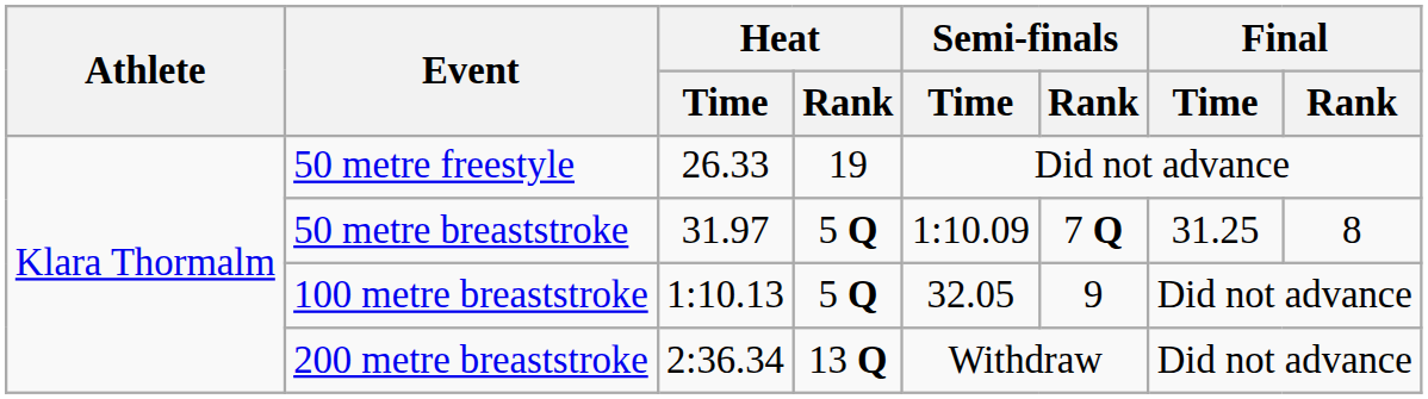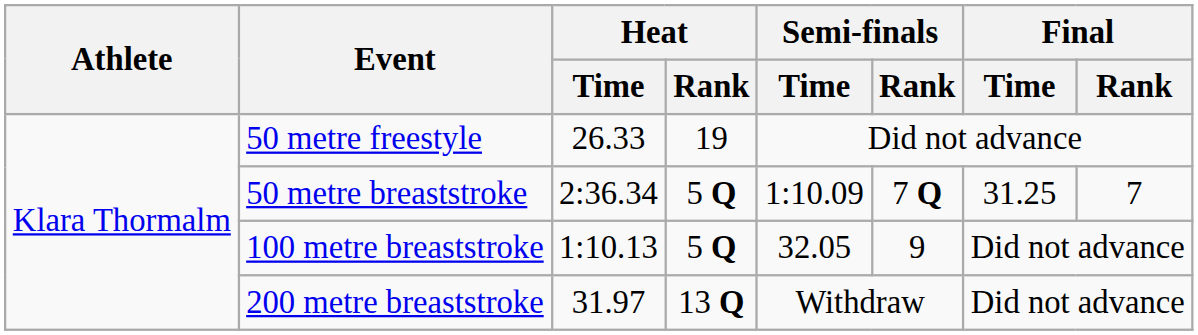 <table class="wikitable" style="font-size:90%; text-align:center">
 <tr>
 <th rowspan="2">Athlete</th>
 <th rowspan="2">Event</th>
 <th colspan="2">Heat</th>
 <th colspan="2">Semi-finals</th>
 <th colspan="2">Final</th>
 </tr>
 <tr>
 <th>Time</th>
 <th>Rank</th>
 <th>Time</th>
 <th>Rank</th>
 <th>Time</th>
 <th>Rank</th>
 </tr>
 <tr>
 <td align="left" rowspan=4><a href='#'>Klara Thormalm</a></td>
 <td align="left"><a href='#'>50 metre freestyle</a></td>
 <td>26.33</td>
 <td>19</td>
 <td colspan=4>Did not advance</td>
 </tr>
 <tr>
 <td align="left"><a href='#'>50 metre breaststroke</a></td>
-<td>31.97</td>
+<td>2:36.34</td>
 <td>5 <strong>Q</strong></td>
 <td>1:10.09</td>
 <td>7 <strong>Q</strong></td>
 <td>31.25</td>
-<td>8</td>
+<td>7</td>
 </tr>
 <tr>
 <td align="left"><a href='#'>100 metre breaststroke</a></td>
 <td>1:10.13</td>
 <td>5 <strong>Q</strong></td>
 <td>32.05</td>
 <td>9</td>
 <td colspan=2>Did not advance</td>
 </tr>
 <tr>
 <td align="left"><a href='#'>200 metre breaststroke</a></td>
-<td>2:36.34</td>
+<td>31.97</td>
 <td>13 <strong>Q</strong></td>
 <td colspan=2>Withdraw</td>
 <td colspan=2>Did not advance</td>
 </tr>
 </table>
